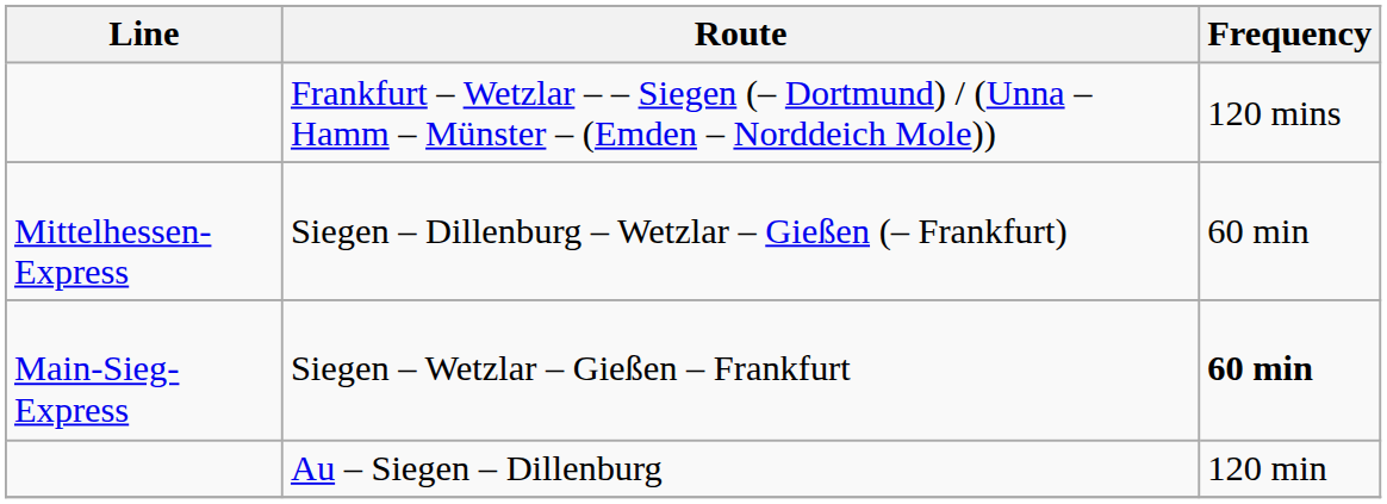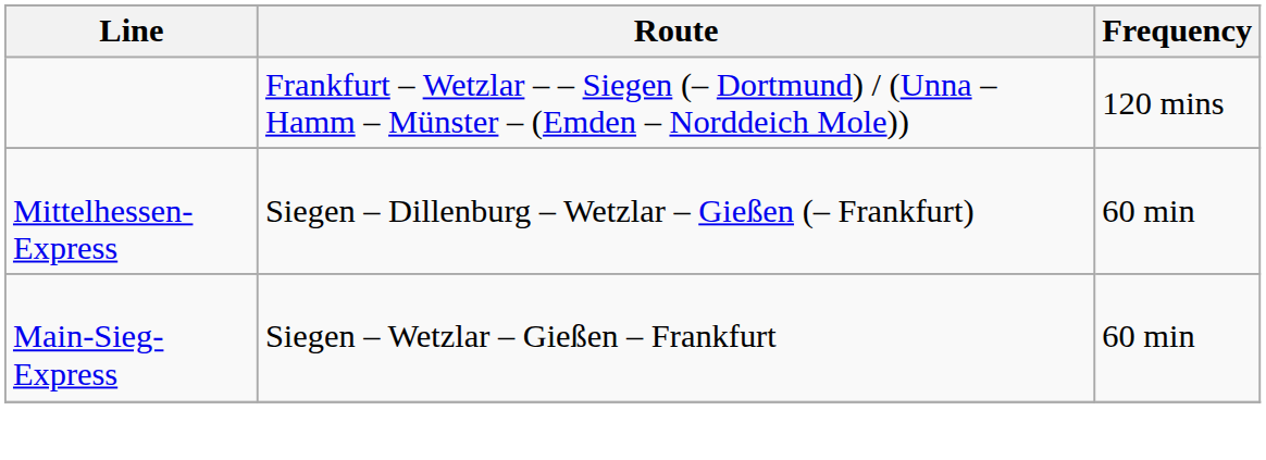 <table class="wikitable">
 <tr class="hintergrundfarbe5">
 </tr>
 <tr>
 <th>Line</th>
 <th>Route</th>
 <th>Frequency</th>
 </tr>
 <tr>
 <td></td>
 <td><a href='#'>Frankfurt</a> – <a href='#'>Wetzlar</a> –  – <a href='#'>Siegen</a> (– <a href='#'>Dortmund</a>) / (<a href='#'>Unna</a> – <a href='#'>Hamm</a> – <a href='#'>Münster</a> – (<a href='#'>Emden</a> – <a href='#'>Norddeich Mole</a>))</td>
 <td>120 mins</td>
 </tr>
 <tr>
 <td><br><a href='#'>Mittelhessen-Express</a></td>
 <td style="text-align:left;">Siegen – Dillenburg – Wetzlar – <a href='#'>Gießen</a> (– Frankfurt)</td>
 <td>60 min</td>
 </tr>
 <tr>
 <td> <br><a href='#'>Main-Sieg-Express</a></td>
 <td style="text-align:left;">Siegen – Wetzlar – Gießen – Frankfurt</td>
-<td><strong>60 min</strong></td>
-</tr>
-<tr>
-<td></td>
-<td style="text-align:left;"><a href='#'>Au</a> – Siegen – Dillenburg</td>
-<td>120 min</td>
+<td>60 min</td>
 </tr>
 <tr>
 </tr>
 </table>
